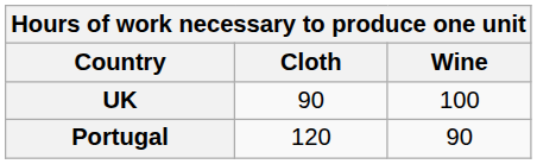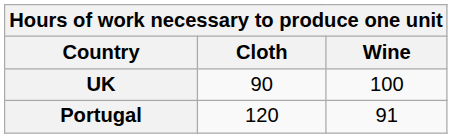 <table class="wikitable floatright" style="text-align:center;">
 <tr>
 <th colspan="3"><strong>Hours of work necessary to produce one unit</strong></th>
 </tr>
 <tr>
 <th scope="col">Country</th>
 <th scope="col">Cloth</th>
 <th scope="col">Wine</th>
 </tr>
 <tr>
 <th scope="row"><strong>UK</strong></th>
 <td>90</td>
 <td>100</td>
 </tr>
 <tr>
 <th scope="row"><strong>Portugal</strong></th>
 <td>120</td>
-<td>90</td>
+<td>91</td>
 </tr>
 </table>
